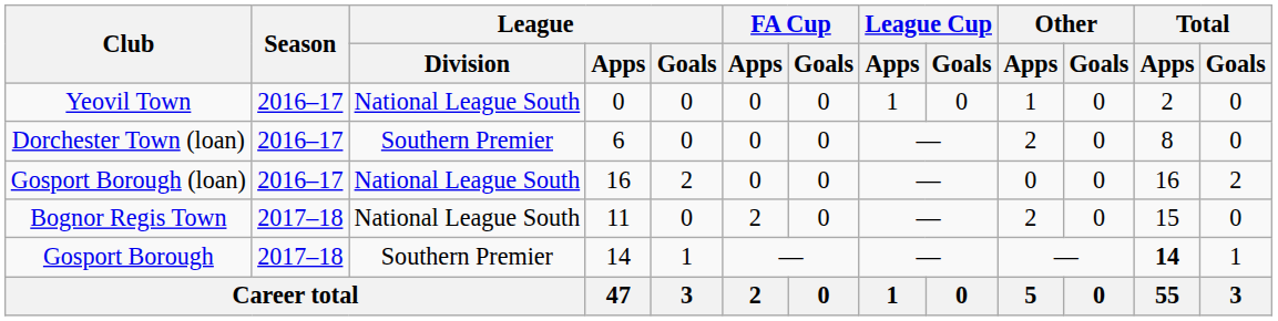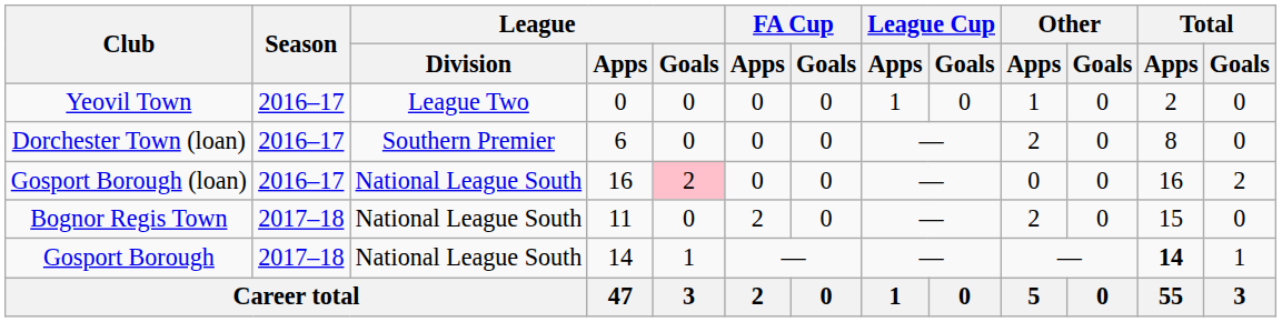 <table class="wikitable" style="text-align: center;">
 <tr>
 <th rowspan="2">Club</th>
 <th rowspan="2">Season</th>
 <th colspan="3">League</th>
 <th colspan="2"><a href='#'>FA Cup</a></th>
 <th colspan="2"><a href='#'>League Cup</a></th>
 <th colspan="2">Other</th>
 <th colspan="2">Total</th>
 </tr>
 <tr>
 <th>Division</th>
 <th>Apps</th>
 <th>Goals</th>
 <th>Apps</th>
 <th>Goals</th>
 <th>Apps</th>
 <th>Goals</th>
 <th>Apps</th>
 <th>Goals</th>
 <th>Apps</th>
 <th>Goals</th>
 </tr>
 <tr>
 <td><a href='#'>Yeovil Town</a></td>
 <td><a href='#'>2016–17</a></td>
-<td><a href='#'>National League South</a></td>
+<td><a href='#'>League Two</a></td>
 <td>0</td>
 <td>0</td>
 <td>0</td>
 <td>0</td>
 <td>1</td>
 <td>0</td>
 <td>1</td>
 <td>0</td>
 <td>2</td>
 <td>0</td>
 </tr>
 <tr>
 <td><a href='#'>Dorchester Town</a> (loan)</td>
 <td><a href='#'>2016–17</a></td>
 <td><a href='#'>Southern Premier</a></td>
 <td>6</td>
 <td>0</td>
 <td>0</td>
 <td>0</td>
 <td colspan=2>—</td>
 <td>2</td>
 <td>0</td>
 <td>8</td>
 <td>0</td>
 </tr>
 <tr>
 <td><a href='#'>Gosport Borough</a> (loan)</td>
 <td><a href='#'>2016–17</a></td>
 <td><a href='#'>National League South</a></td>
 <td>16</td>
-<td>2</td>
+<td style="background: pink;">2</td>
 <td>0</td>
 <td>0</td>
 <td colspan=2>—</td>
 <td>0</td>
 <td>0</td>
 <td>16</td>
 <td>2</td>
 </tr>
 <tr>
 <td><a href='#'>Bognor Regis Town</a></td>
 <td><a href='#'>2017–18</a></td>
 <td>National League South</td>
 <td>11</td>
 <td>0</td>
 <td>2</td>
 <td>0</td>
 <td colspan=2>—</td>
 <td>2</td>
 <td>0</td>
 <td>15</td>
 <td>0</td>
 </tr>
 <tr>
 <td><a href='#'>Gosport Borough</a></td>
 <td><a href='#'>2017–18</a></td>
-<td>Southern Premier</td>
+<td>National League South</td>
 <td>14</td>
 <td>1</td>
 <td colspan=2>—</td>
 <td colspan=2>—</td>
 <td colspan=2>—</td>
 <td><strong>14</strong></td>
 <td>1</td>
 </tr>
 <tr>
 <th colspan=3>Career total</th>
 <th>47</th>
 <th>3</th>
 <th>2</th>
 <th>0</th>
 <th>1</th>
 <th>0</th>
 <th>5</th>
 <th>0</th>
 <th>55</th>
 <th>3</th>
 </tr>
 </table>
